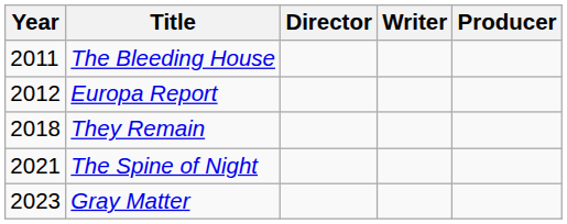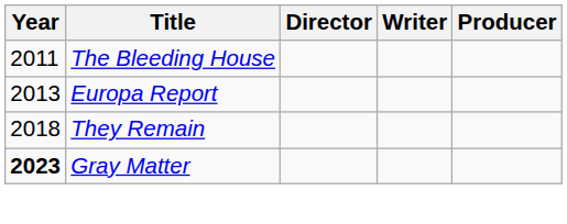 <table class="wikitable" style="text-align:left">
 <tr>
 <th>Year</th>
 <th>Title</th>
 <th>Director</th>
 <th>Writer</th>
 <th>Producer</th>
 </tr>
 <tr>
 <td>2011</td>
 <td><em><a href='#'>The Bleeding House</a></em></td>
 <td></td>
 <td></td>
 <td></td>
 </tr>
 <tr>
-<td>2012</td>
+<td>2013</td>
 <td><em><a href='#'>Europa Report</a></em></td>
 <td></td>
 <td></td>
 <td></td>
 </tr>
 <tr>
 <td>2018</td>
 <td><em><a href='#'>They Remain</a></em></td>
 <td></td>
 <td></td>
 <td></td>
 </tr>
 <tr>
-<td>2021</td>
-<td><em><a href='#'>The Spine of Night</a></em></td>
-<td></td>
-<td></td>
-<td></td>
-</tr>
-<tr>
-<td>2023</td>
+<td><strong>2023</strong></td>
 <td><em><a href='#'>Gray Matter</a></em></td>
 <td></td>
 <td></td>
 <td></td>
 </tr>
 </table>
